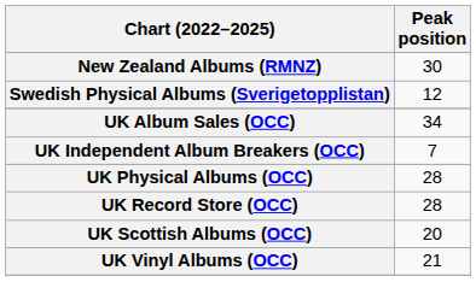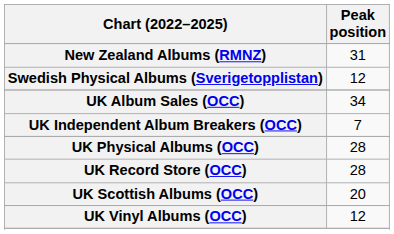 <table class="wikitable sortable plainrowheaders" style="text-align:center">
 <tr>
 <th scope="col">Chart (2022–2025)</th>
 <th scope="col">Peak<br>position</th>
 </tr>
 <tr>
 </tr>
 <tr>
 </tr>
 <tr>
 </tr>
 <tr>
 </tr>
 <tr>
 </tr>
 <tr>
 <th scope="row">New Zealand Albums (<a href='#'>RMNZ</a>)</th>
-<td>30</td>
+<td>31</td>
 </tr>
 <tr>
 <th scope="row">Swedish Physical Albums (<a href='#'>Sverigetopplistan</a>)</th>
 <td>12</td>
 </tr>
 <tr>
 </tr>
 <tr>
 <th scope="row">UK Album Sales (<a href='#'>OCC</a>)</th>
 <td>34</td>
 </tr>
 <tr>
 <th scope="row">UK Independent Album Breakers (<a href='#'>OCC</a>)</th>
 <td>7</td>
 </tr>
 <tr>
 </tr>
 <tr>
 <th scope="row">UK Physical Albums (<a href='#'>OCC</a>)</th>
 <td>28</td>
 </tr>
 <tr>
 <th scope="row">UK Record Store (<a href='#'>OCC</a>)</th>
 <td>28</td>
 </tr>
 <tr>
 <th scope="row">UK Scottish Albums (<a href='#'>OCC</a>)</th>
 <td>20</td>
 </tr>
 <tr>
 </tr>
 <tr>
 <th scope="row">UK Vinyl Albums (<a href='#'>OCC</a>)</th>
-<td>21</td>
+<td>12</td>
 </tr>
 <tr>
 </tr>
 <tr>
 </tr>
 <tr>
 </tr>
 <tr>
 </tr>
 <tr>
 </tr>
 </table>
